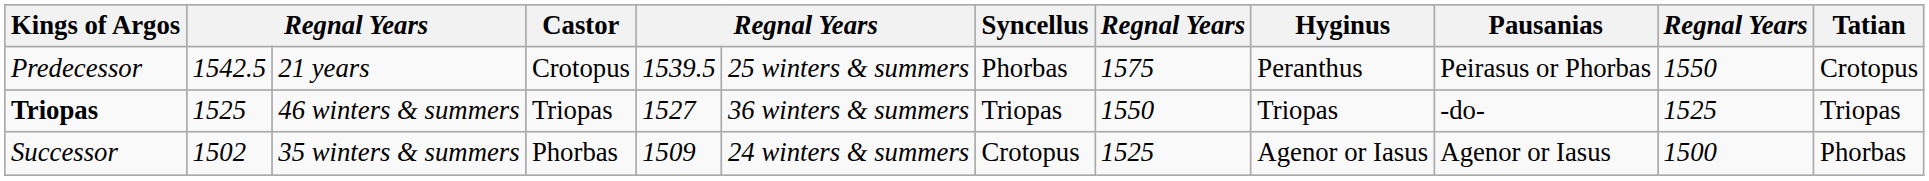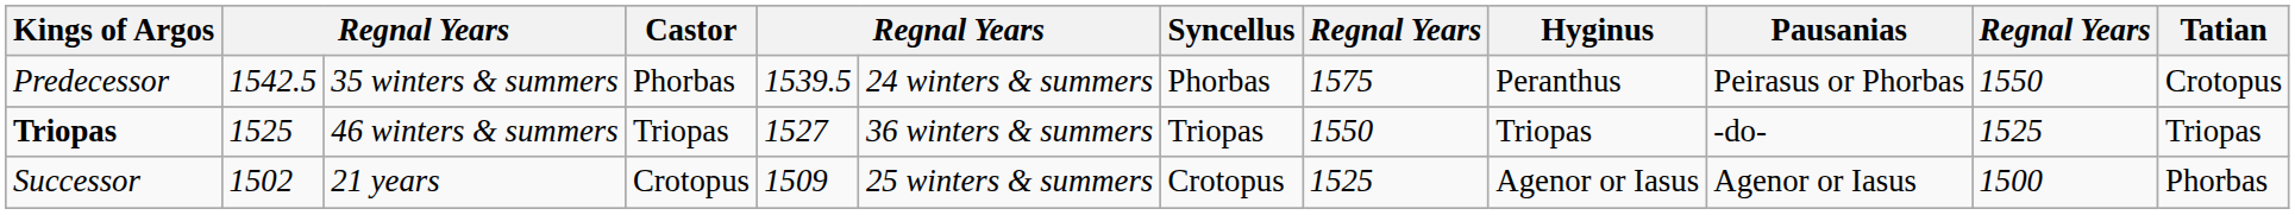 <table class="wikitable">
 <tr>
 <th>Kings of Argos</th>
 <th colspan="2"><em>Regnal Years</em></th>
 <th>Castor</th>
 <th colspan="2"><em>Regnal Years</em></th>
 <th>Syncellus</th>
 <th><em>Regnal Years</em></th>
 <th>Hyginus</th>
 <th>Pausanias</th>
 <th><em>Regnal Years</em></th>
 <th>Tatian</th>
 </tr>
 <tr>
 <td><em>Predecessor</em></td>
 <td><em>1542.5</em></td>
-<td><em>21 years</em></td>
-<td>Crotopus</td>
+<td><em>35 winters & summers</em></td>
+<td>Phorbas</td>
 <td><em>1539.5</em></td>
-<td><em>25 winters & summers</em></td>
+<td><em>24 winters & summers</em></td>
 <td>Phorbas</td>
 <td><em>1575</em></td>
 <td>Peranthus</td>
 <td>Peirasus or Phorbas</td>
 <td><em>1550</em></td>
 <td>Crotopus</td>
 </tr>
 <tr>
 <td><strong>Triopas</strong></td>
 <td><em>1525</em></td>
 <td><em>46 winters & summers</em></td>
 <td>Triopas</td>
 <td><em>1527</em></td>
 <td><em>36 winters & summers</em></td>
 <td>Triopas</td>
 <td><em>1550</em></td>
 <td>Triopas</td>
 <td>-do-</td>
 <td><em>1525</em></td>
 <td>Triopas</td>
 </tr>
 <tr>
 <td><em>Successor</em></td>
 <td><em>1502</em></td>
-<td><em>35 winters & summers</em></td>
-<td>Phorbas</td>
+<td><em>21 years</em></td>
+<td>Crotopus</td>
 <td><em>1509</em></td>
-<td><em>24 winters & summers</em></td>
+<td><em>25 winters & summers</em></td>
 <td>Crotopus</td>
 <td><em>1525</em></td>
 <td>Agenor or Iasus</td>
 <td>Agenor or Iasus</td>
 <td><em>1500</em></td>
 <td>Phorbas</td>
 </tr>
 </table>
